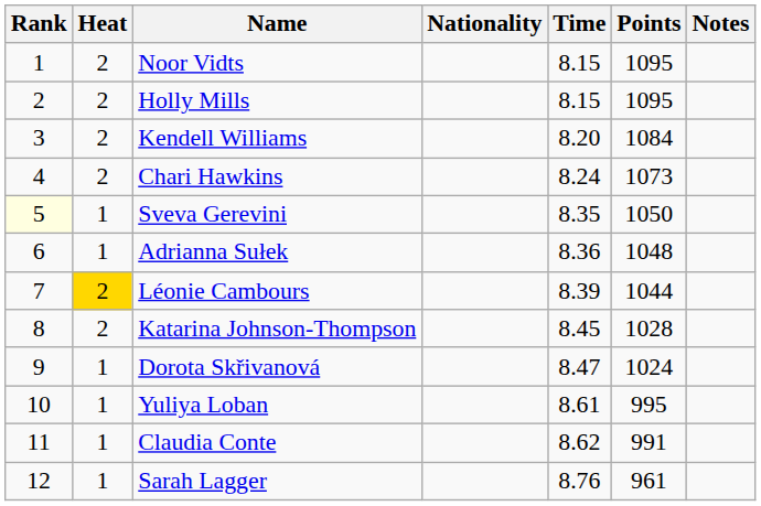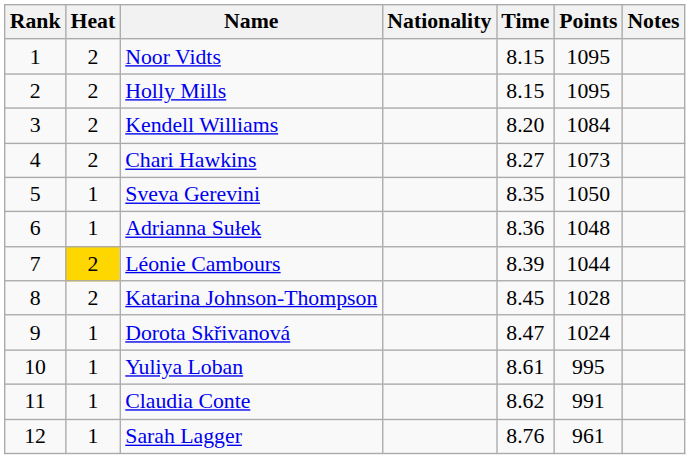 <table class="wikitable sortable" style="text-align:center">
 <tr>
 <th>Rank</th>
 <th>Heat</th>
 <th>Name</th>
 <th>Nationality</th>
 <th>Time</th>
 <th>Points</th>
 <th>Notes</th>
 </tr>
 <tr>
 <td>1</td>
 <td>2</td>
 <td align="left"><a href='#'>Noor Vidts</a></td>
 <td align=left></td>
 <td>8.15</td>
 <td>1095</td>
 <td></td>
 </tr>
 <tr>
 <td>2</td>
 <td>2</td>
 <td align="left"><a href='#'>Holly Mills</a></td>
 <td align=left></td>
 <td>8.15</td>
 <td>1095</td>
 <td></td>
 </tr>
 <tr>
 <td>3</td>
 <td>2</td>
 <td align="left"><a href='#'>Kendell Williams</a></td>
 <td align=left></td>
 <td>8.20</td>
 <td>1084</td>
 <td></td>
 </tr>
 <tr>
 <td>4</td>
 <td>2</td>
 <td align="left"><a href='#'>Chari Hawkins</a></td>
 <td align=left></td>
-<td>8.24</td>
+<td>8.27</td>
 <td>1073</td>
 <td></td>
 </tr>
 <tr>
-<td style="background: lightyellow;">5</td>
+<td>5</td>
 <td>1</td>
 <td align="left"><a href='#'>Sveva Gerevini</a></td>
 <td align=left></td>
 <td>8.35</td>
 <td>1050</td>
 <td></td>
 </tr>
 <tr>
 <td>6</td>
 <td>1</td>
 <td align="left"><a href='#'>Adrianna Sułek</a></td>
 <td align=left></td>
 <td>8.36</td>
 <td>1048</td>
 <td></td>
 </tr>
 <tr>
 <td>7</td>
 <td style="background: gold;">2</td>
 <td align="left"><a href='#'>Léonie Cambours</a></td>
 <td align=left></td>
 <td>8.39</td>
 <td>1044</td>
 <td></td>
 </tr>
 <tr>
 <td>8</td>
 <td>2</td>
 <td align="left"><a href='#'>Katarina Johnson-Thompson</a></td>
 <td align=left></td>
 <td>8.45</td>
 <td>1028</td>
 <td></td>
 </tr>
 <tr>
 <td>9</td>
 <td>1</td>
 <td align="left"><a href='#'>Dorota Skřivanová</a></td>
 <td align=left></td>
 <td>8.47</td>
 <td>1024</td>
 <td></td>
 </tr>
 <tr>
 <td>10</td>
 <td>1</td>
 <td align="left"><a href='#'>Yuliya Loban</a></td>
 <td align=left></td>
 <td>8.61</td>
 <td>995</td>
 <td></td>
 </tr>
 <tr>
 <td>11</td>
 <td>1</td>
 <td align="left"><a href='#'>Claudia Conte</a></td>
 <td align=left></td>
 <td>8.62</td>
 <td>991</td>
 <td></td>
 </tr>
 <tr>
 <td>12</td>
 <td>1</td>
 <td align="left"><a href='#'>Sarah Lagger</a></td>
 <td align=left></td>
 <td>8.76</td>
 <td>961</td>
 <td></td>
 </tr>
 </table>
